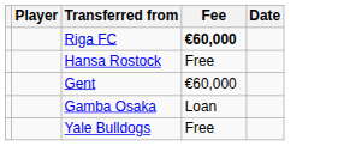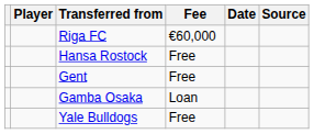 <table class="wikitable plainrowheaders sortable">
 <tr>
 <th></th>
 <th scope="col">Player</th>
 <th>Transferred from</th>
 <th style="width: 65px;">Fee</th>
 <th scope="col">Date</th>
+<th scope="col">Source</th>
 </tr>
 <tr>
 <td align=center></td>
 <td></td>
 <td> <a href='#'>Riga FC</a></td>
-<td><strong>€60,000</strong></td>
+<td>€60,000</td>
+<td></td>
 <td></td>
 </tr>
 <tr>
 <td align=center></td>
 <td></td>
 <td> <a href='#'>Hansa Rostock</a></td>
 <td>Free</td>
 <td></td>
+<td></td>
 </tr>
 <tr>
 <td align=center></td>
 <td></td>
 <td> <a href='#'>Gent</a></td>
-<td>€60,000</td>
+<td>Free</td>
+<td></td>
 <td></td>
 </tr>
 <tr>
 <td align=center></td>
 <td></td>
 <td> <a href='#'>Gamba Osaka</a></td>
 <td>Loan</td>
 <td></td>
+<td></td>
 </tr>
 <tr>
 <td align=center></td>
 <td></td>
 <td> <a href='#'>Yale Bulldogs</a></td>
 <td>Free</td>
 <td></td>
+<td></td>
 </tr>
 </table>
